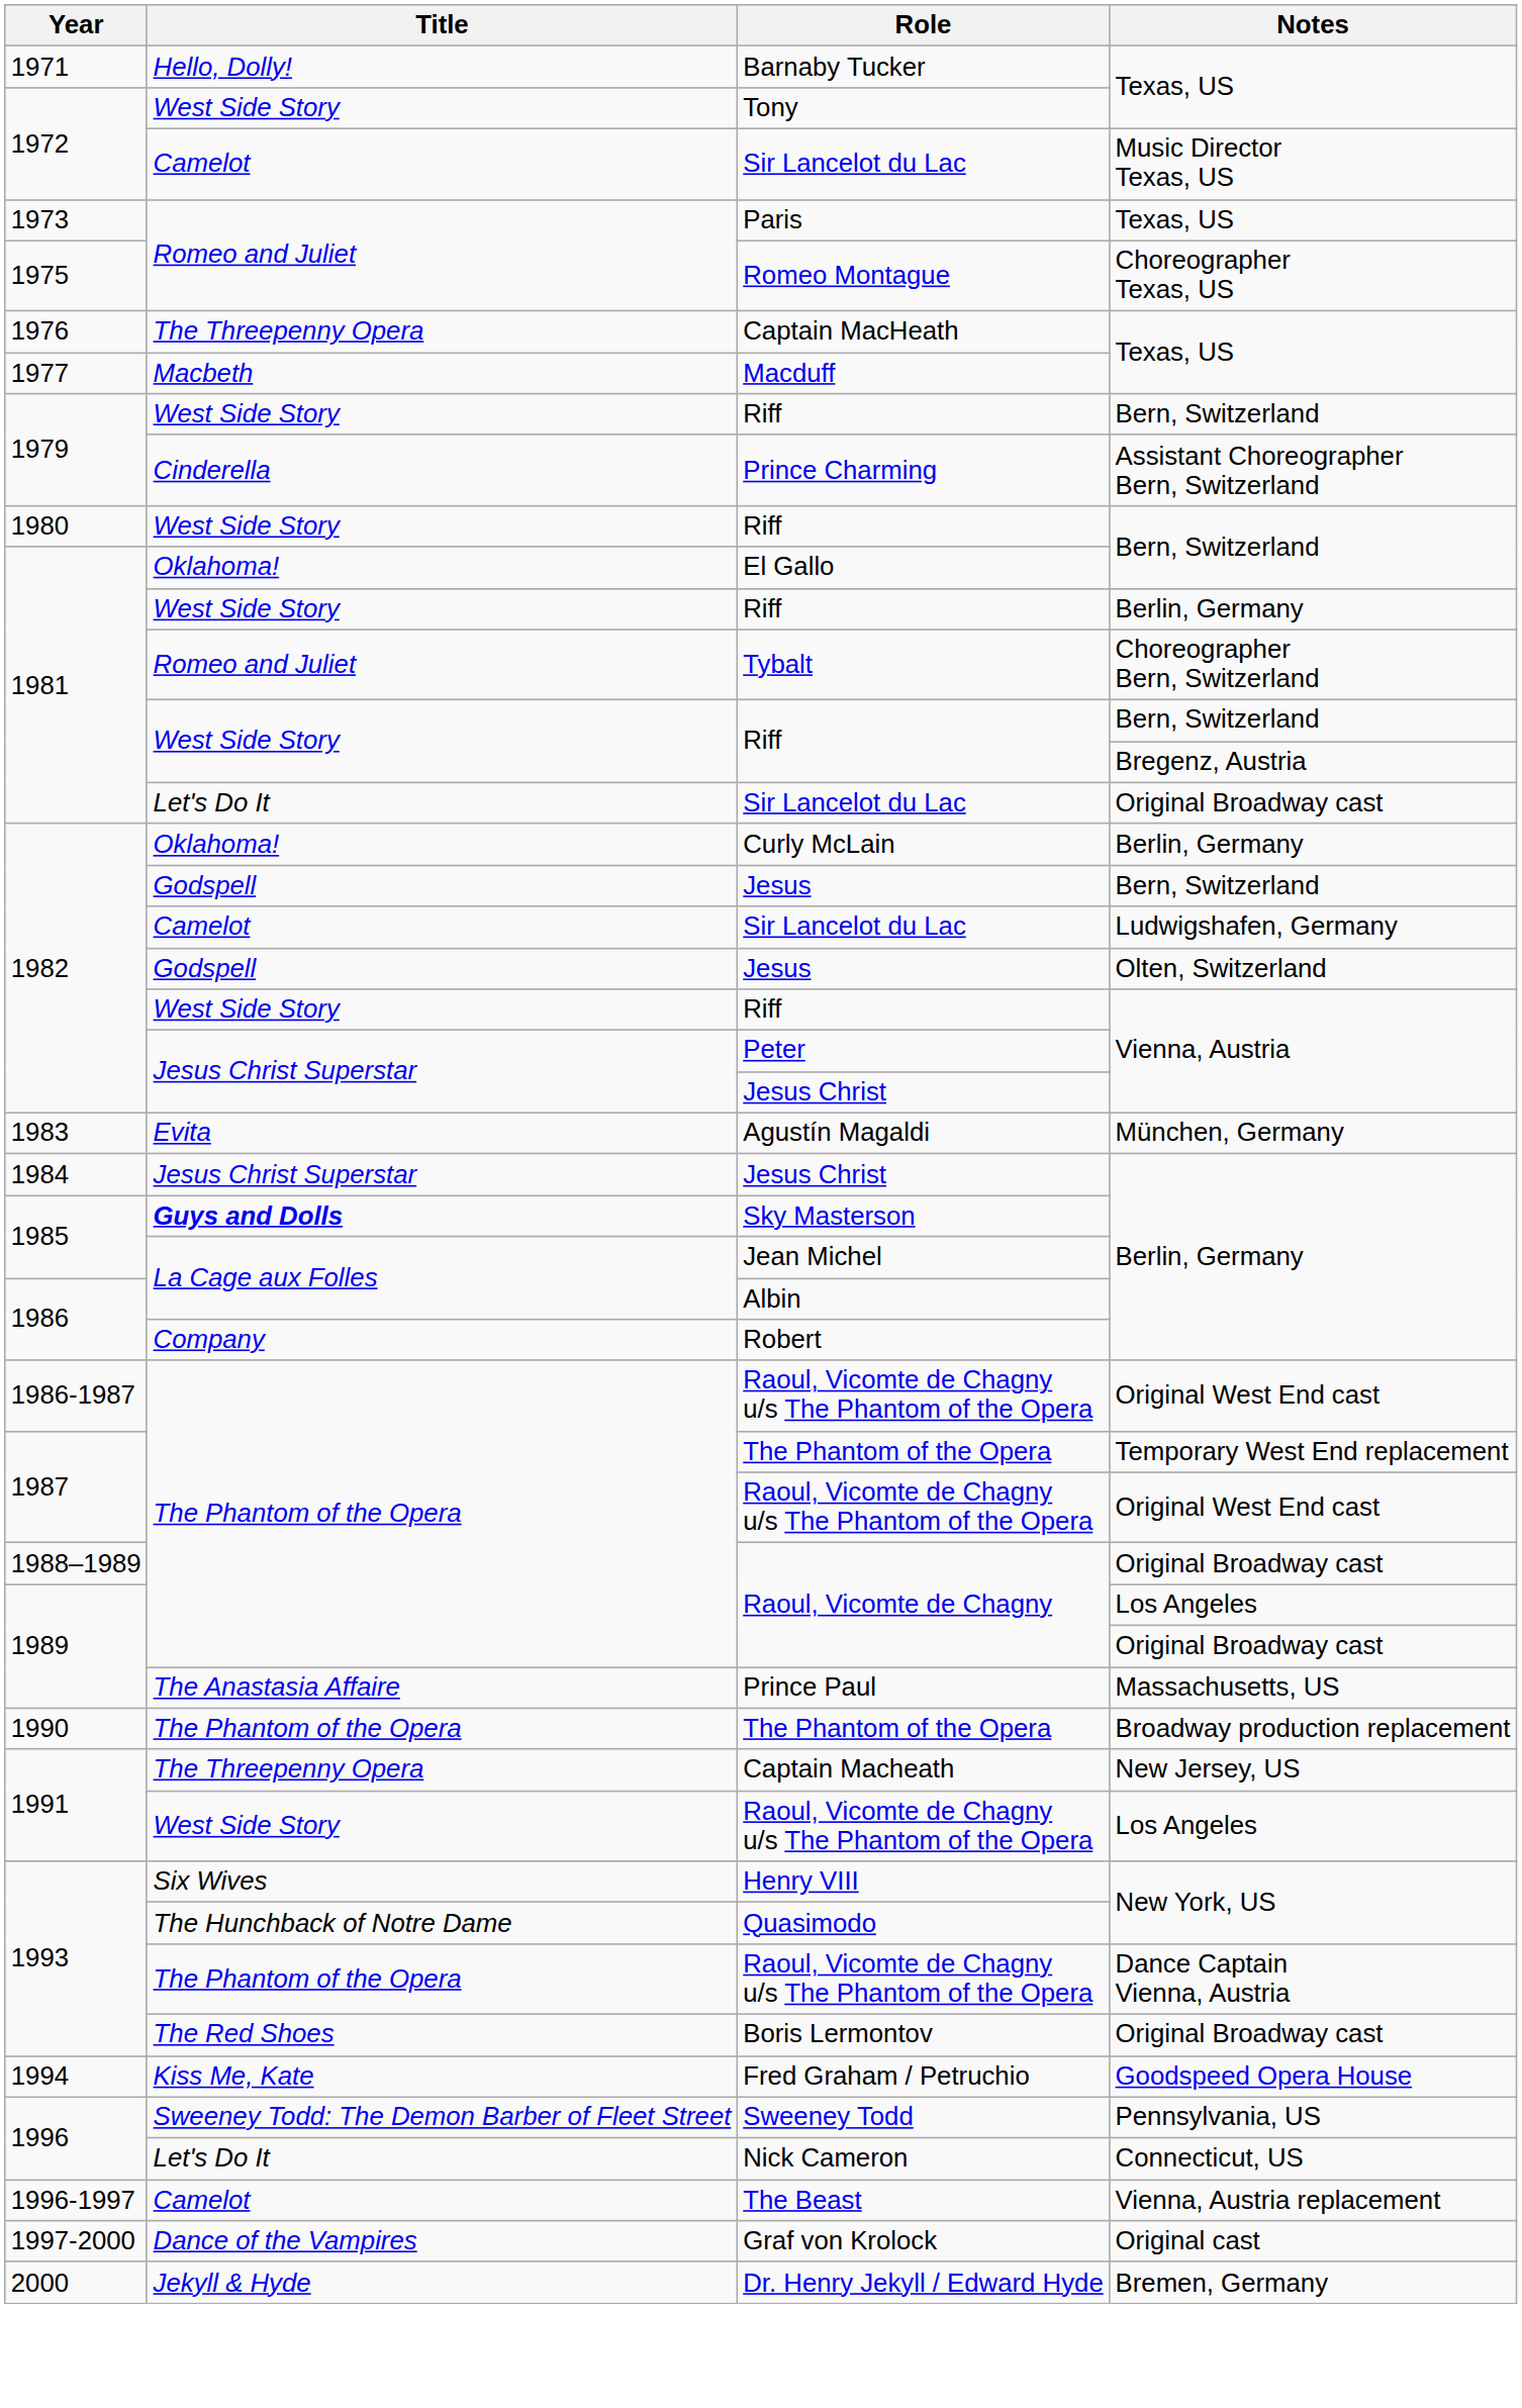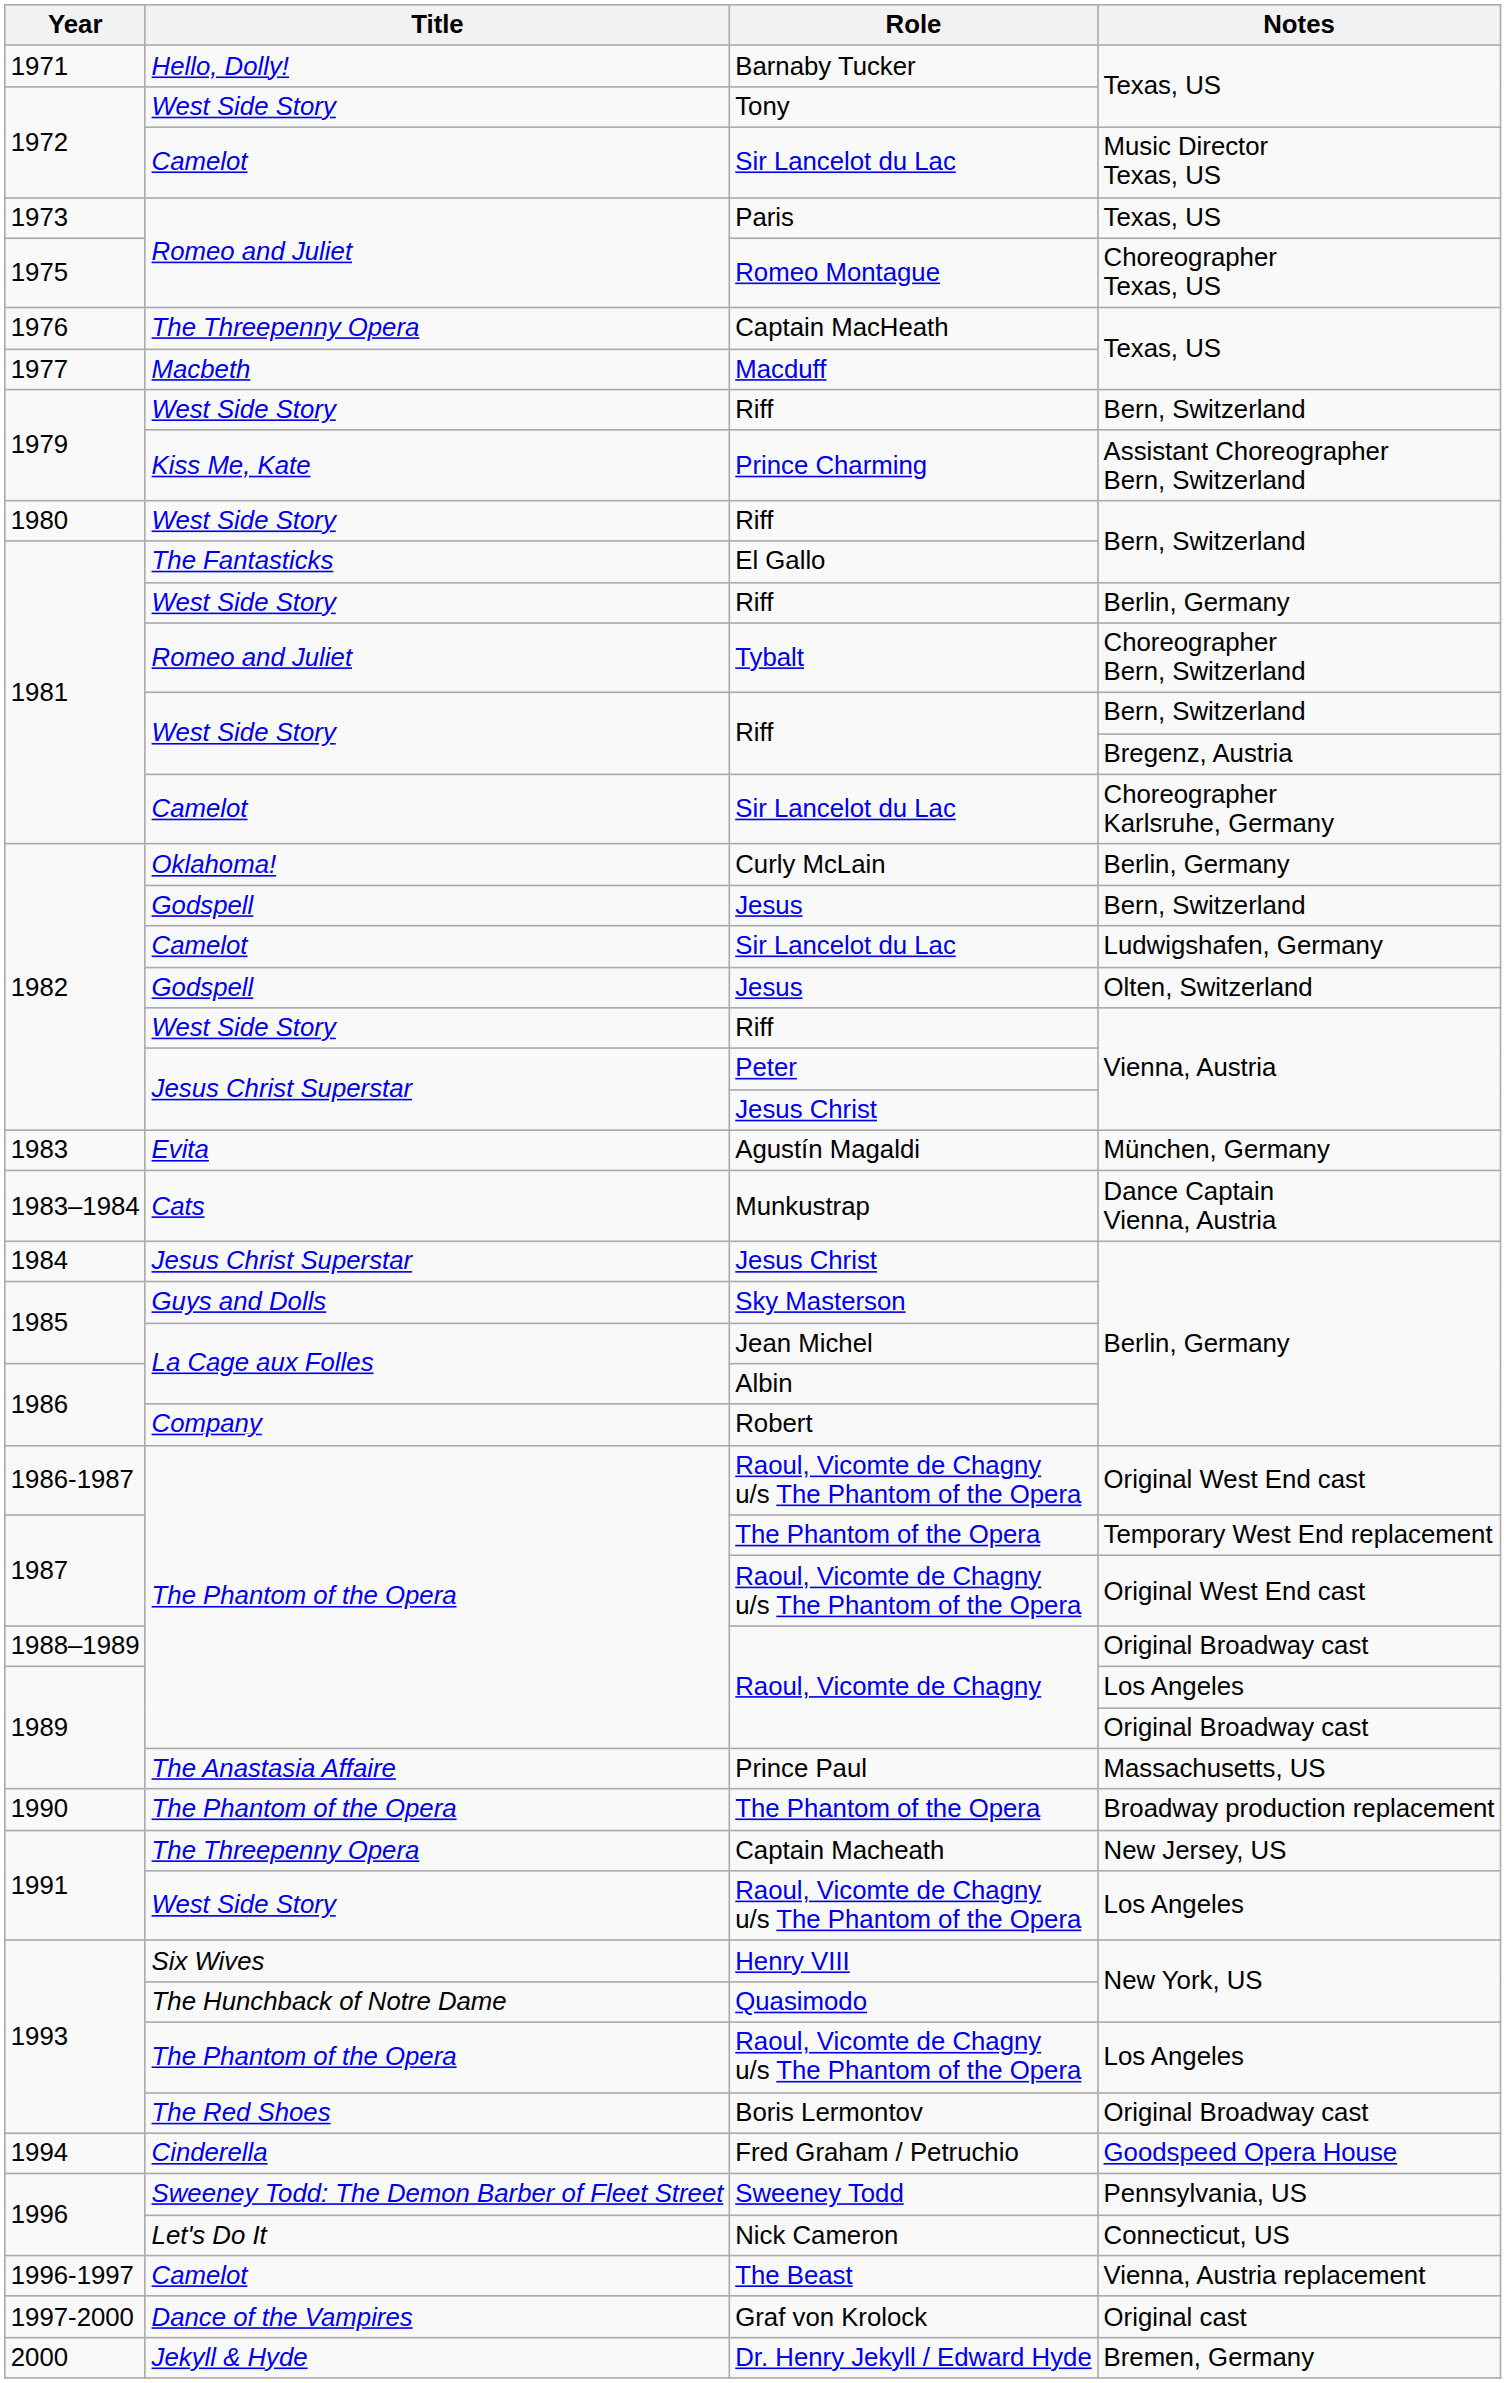 <table class="wikitable">
 <tr>
 <th>Year</th>
 <th>Title</th>
 <th>Role</th>
 <th>Notes</th>
 </tr>
 <tr>
 <td>1971</td>
 <td><a href='#'><em>Hello, Dolly!</em></a></td>
 <td>Barnaby Tucker</td>
 <td rowspan=2>Texas, US</td>
 </tr>
 <tr>
 <td rowspan=2>1972</td>
 <td><em><a href='#'>West Side Story</a></em></td>
 <td>Tony</td>
 </tr>
 <tr>
 <td><a href='#'><em>Camelot</em></a></td>
 <td><a href='#'>Sir Lancelot du Lac</a></td>
 <td>Music Director<br>Texas, US</td>
 </tr>
 <tr>
 <td>1973</td>
 <td rowspan=2><em><a href='#'>Romeo and Juliet</a></em></td>
 <td>Paris</td>
 <td>Texas, US</td>
 </tr>
 <tr>
 <td>1975</td>
 <td><a href='#'>Romeo Montague</a></td>
 <td>Choreographer<br>Texas, US</td>
 </tr>
 <tr>
 <td>1976</td>
 <td><em><a href='#'>The Threepenny Opera</a></em></td>
 <td>Captain MacHeath</td>
 <td rowspan=2>Texas, US</td>
 </tr>
 <tr>
 <td>1977</td>
 <td><em><a href='#'>Macbeth</a></em></td>
 <td><a href='#'>Macduff</a></td>
 </tr>
 <tr>
 <td rowspan=2>1979</td>
 <td><em><a href='#'>West Side Story</a></em></td>
 <td>Riff</td>
 <td>Bern, Switzerland</td>
 </tr>
 <tr>
-<td><em><a href='#'>Cinderella</a></em></td>
+<td><em><a href='#'>Kiss Me, Kate</a></em></td>
 <td><a href='#'>Prince Charming</a></td>
 <td>Assistant Choreographer<br>Bern, Switzerland</td>
 </tr>
 <tr>
 <td>1980</td>
 <td><em><a href='#'>West Side Story</a></em></td>
 <td>Riff</td>
 <td rowspan=2>Bern, Switzerland</td>
 </tr>
 <tr>
 <td rowspan=6>1981</td>
-<td><em><a href='#'>Oklahoma!</a></em></td>
+<td><em><a href='#'>The Fantasticks</a></em></td>
 <td>El Gallo</td>
 </tr>
 <tr>
 <td><em><a href='#'>West Side Story</a></em></td>
 <td>Riff</td>
 <td>Berlin, Germany</td>
 </tr>
 <tr>
 <td><em><a href='#'>Romeo and Juliet</a></em></td>
 <td><a href='#'>Tybalt</a></td>
 <td>Choreographer<br>Bern, Switzerland</td>
 </tr>
 <tr>
 <td rowspan=2><em><a href='#'>West Side Story</a></em></td>
 <td rowspan=2>Riff</td>
 <td>Bern, Switzerland</td>
 </tr>
 <tr>
 <td>Bregenz, Austria</td>
 </tr>
 <tr>
-<td><em>Let's Do It</em></td>
+<td><a href='#'><em>Camelot</em></a></td>
 <td><a href='#'>Sir Lancelot du Lac</a></td>
-<td>Original Broadway cast</td>
+<td>Choreographer<br>Karlsruhe, Germany</td>
 </tr>
 <tr>
 <td rowspan=7>1982</td>
 <td><em><a href='#'>Oklahoma!</a></em></td>
 <td>Curly McLain</td>
 <td>Berlin, Germany</td>
 </tr>
 <tr>
 <td><em><a href='#'>Godspell</a></em></td>
 <td><a href='#'>Jesus</a></td>
 <td>Bern, Switzerland</td>
 </tr>
 <tr>
 <td><a href='#'><em>Camelot</em></a></td>
 <td><a href='#'>Sir Lancelot du Lac</a></td>
 <td>Ludwigshafen, Germany</td>
 </tr>
 <tr>
 <td><em><a href='#'>Godspell</a></em></td>
 <td><a href='#'>Jesus</a></td>
 <td>Olten, Switzerland</td>
 </tr>
 <tr>
 <td><em><a href='#'>West Side Story</a></em></td>
 <td>Riff</td>
 <td rowspan=3>Vienna, Austria</td>
 </tr>
 <tr>
 <td rowspan=2><em><a href='#'>Jesus Christ Superstar</a></em></td>
 <td><a href='#'>Peter</a></td>
 </tr>
 <tr>
 <td><a href='#'>Jesus Christ</a></td>
 </tr>
 <tr>
 <td>1983</td>
 <td><a href='#'><em>Evita</em></a></td>
 <td>Agustín Magaldi</td>
 <td>München, Germany</td>
 </tr>
 <tr>
+<td>1983–1984</td>
+<td><em><a href='#'>Cats</a></em></td>
+<td>Munkustrap</td>
+<td>Dance Captain<br>Vienna, Austria</td>
+</tr>
+<tr>
 <td>1984</td>
 <td><em><a href='#'>Jesus Christ Superstar</a></em></td>
 <td><a href='#'>Jesus Christ</a></td>
 <td rowspan=5>Berlin, Germany</td>
 </tr>
 <tr>
 <td rowspan=2>1985</td>
-<td><strong><em><a href='#'>Guys and Dolls</a></em></strong></td>
+<td><em><a href='#'>Guys and Dolls</a></em></td>
 <td><a href='#'>Sky Masterson</a></td>
 </tr>
 <tr>
 <td rowspan=2><em><a href='#'>La Cage aux Folles</a></em></td>
 <td>Jean Michel</td>
 </tr>
 <tr>
 <td rowspan=2>1986</td>
 <td>Albin</td>
 </tr>
 <tr>
 <td><em><a href='#'>Company</a></em></td>
 <td>Robert</td>
 </tr>
 <tr>
 <td>1986-1987</td>
 <td rowspan=6><em><a href='#'>The Phantom of the Opera</a></em></td>
 <td><a href='#'>Raoul, Vicomte de Chagny</a><br>u/s <a href='#'>The Phantom of the Opera</a></td>
 <td>Original West End cast</td>
 </tr>
 <tr>
 <td rowspan=2>1987</td>
 <td><a href='#'>The Phantom of the Opera</a></td>
 <td>Temporary West End replacement</td>
 </tr>
 <tr>
 <td><a href='#'>Raoul, Vicomte de Chagny</a><br>u/s <a href='#'>The Phantom of the Opera</a></td>
 <td>Original West End cast</td>
 </tr>
 <tr>
 <td>1988–1989</td>
 <td rowspan=3><a href='#'>Raoul, Vicomte de Chagny</a></td>
 <td>Original Broadway cast</td>
 </tr>
 <tr>
 <td rowspan=3>1989</td>
 <td>Los Angeles</td>
 </tr>
 <tr>
 <td>Original Broadway cast</td>
 </tr>
 <tr>
 <td><em><a href='#'>The Anastasia Affaire</a></em></td>
 <td>Prince Paul</td>
 <td>Massachusetts, US</td>
 </tr>
 <tr>
 <td>1990</td>
 <td><em><a href='#'>The Phantom of the Opera</a></em></td>
 <td><a href='#'>The Phantom of the Opera</a></td>
 <td>Broadway production replacement</td>
 </tr>
 <tr>
 <td rowspan=2>1991</td>
 <td><em><a href='#'>The Threepenny Opera</a></em></td>
 <td>Captain Macheath</td>
 <td>New Jersey, US</td>
 </tr>
 <tr>
 <td><em><a href='#'>West Side Story</a></em></td>
 <td><a href='#'>Raoul, Vicomte de Chagny</a><br>u/s <a href='#'>The Phantom of the Opera</a></td>
 <td>Los Angeles</td>
 </tr>
 <tr>
 <td rowspan=4>1993</td>
 <td><em>Six Wives</em></td>
 <td><a href='#'>Henry VIII</a></td>
 <td rowspan=2>New York, US</td>
 </tr>
 <tr>
 <td><em>The Hunchback of Notre Dame</em></td>
 <td><a href='#'>Quasimodo</a></td>
 </tr>
 <tr>
 <td><em><a href='#'>The Phantom of the Opera</a></em></td>
 <td><a href='#'>Raoul, Vicomte de Chagny</a><br>u/s <a href='#'>The Phantom of the Opera</a></td>
-<td>Dance Captain<br>Vienna, Austria</td>
+<td>Los Angeles</td>
 </tr>
 <tr>
 <td><em><a href='#'>The Red Shoes</a></em></td>
 <td>Boris Lermontov</td>
 <td>Original Broadway cast</td>
 </tr>
 <tr>
 <td>1994</td>
-<td><em><a href='#'>Kiss Me, Kate</a></em></td>
+<td><em><a href='#'>Cinderella</a></em></td>
 <td>Fred Graham / Petruchio</td>
 <td><a href='#'>Goodspeed Opera House</a></td>
 </tr>
 <tr>
 <td rowspan=2>1996</td>
 <td><em><a href='#'>Sweeney Todd: The Demon Barber of Fleet Street</a></em></td>
 <td><a href='#'>Sweeney Todd</a></td>
 <td>Pennsylvania, US</td>
 </tr>
 <tr>
 <td><em>Let's Do It</em></td>
 <td>Nick Cameron</td>
 <td>Connecticut, US</td>
 </tr>
 <tr>
 <td>1996-1997</td>
 <td><a href='#'><em>Camelot</em></a></td>
 <td><a href='#'>The Beast</a></td>
 <td>Vienna, Austria replacement</td>
 </tr>
 <tr>
 <td>1997-2000</td>
 <td><em><a href='#'>Dance of the Vampires</a></em></td>
 <td>Graf von Krolock</td>
 <td>Original cast</td>
 </tr>
 <tr>
 <td>2000</td>
 <td><em><a href='#'>Jekyll & Hyde</a></em></td>
 <td><a href='#'>Dr. Henry Jekyll / Edward Hyde</a></td>
 <td>Bremen, Germany</td>
 </tr>
 </table>
